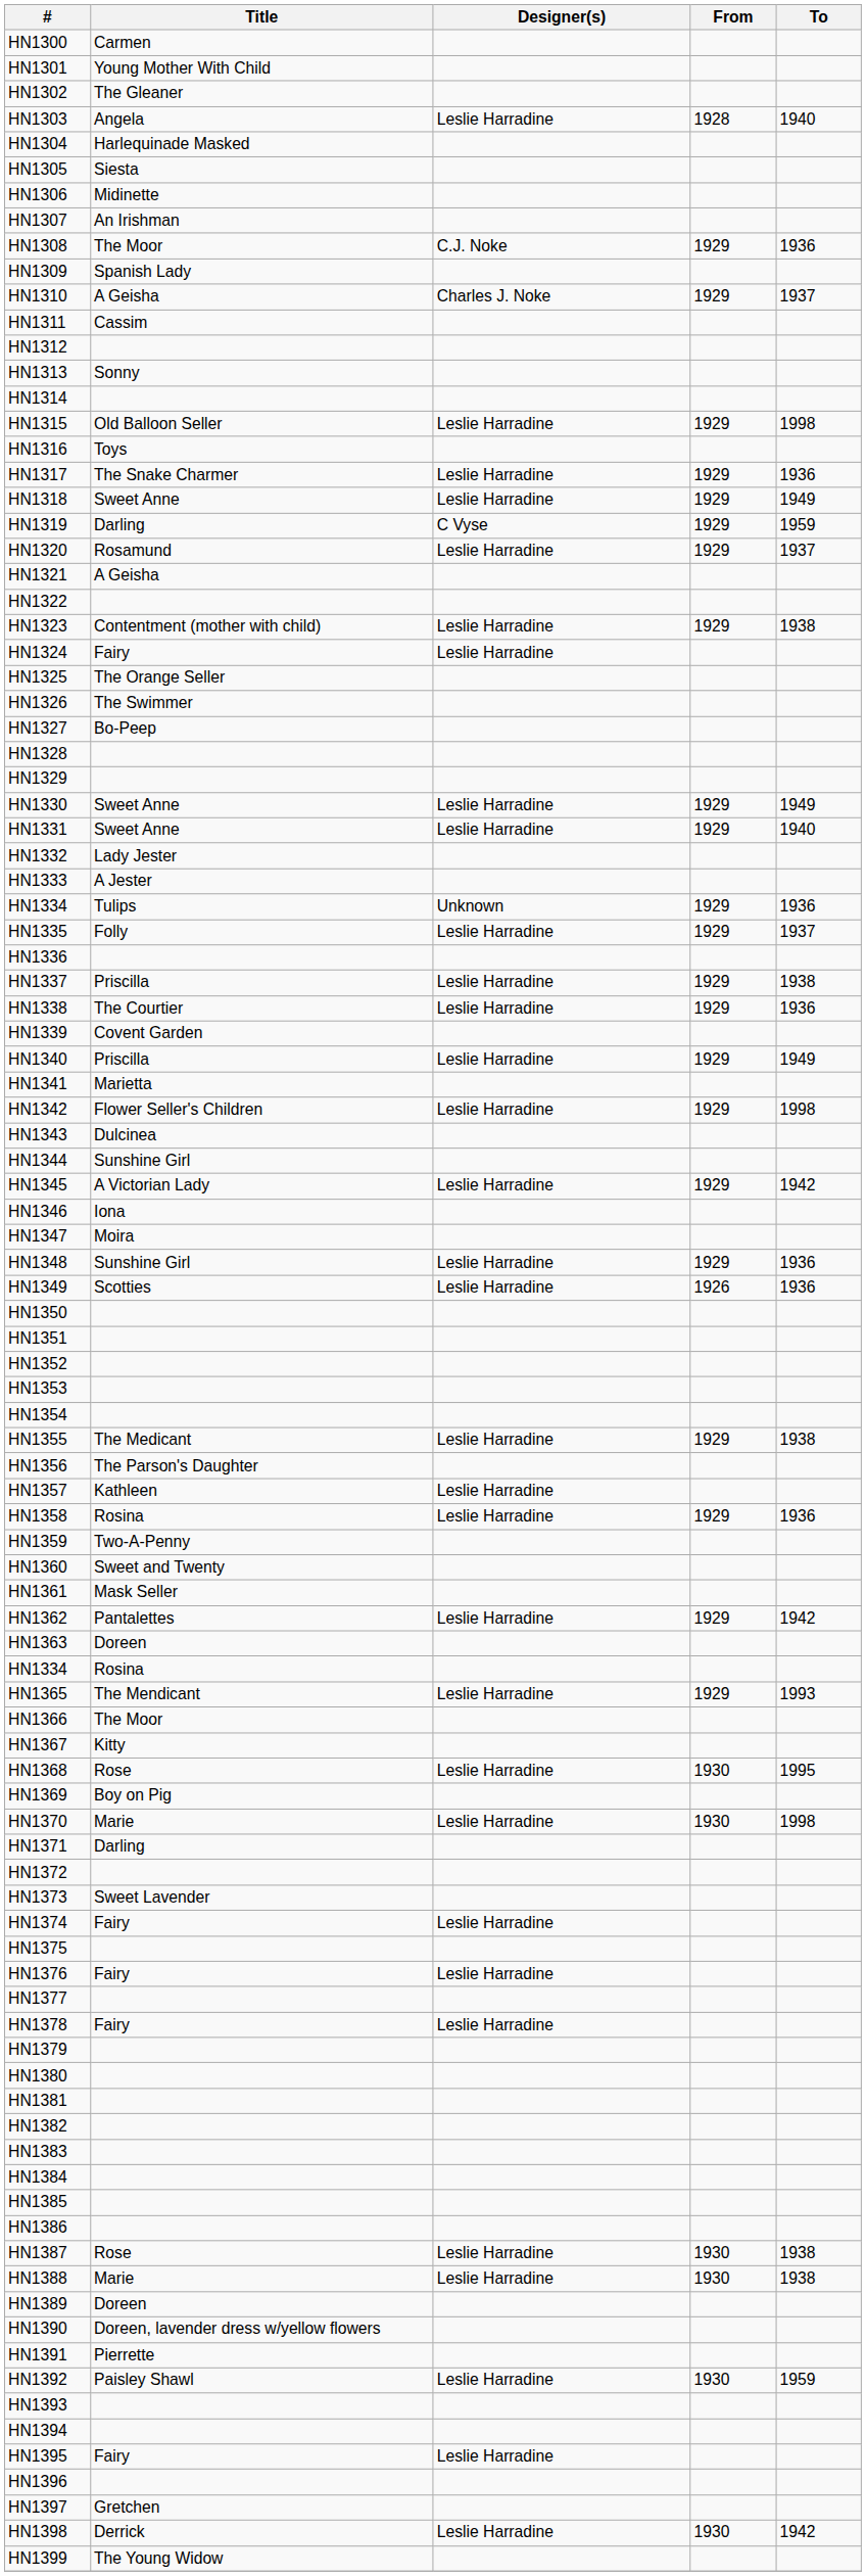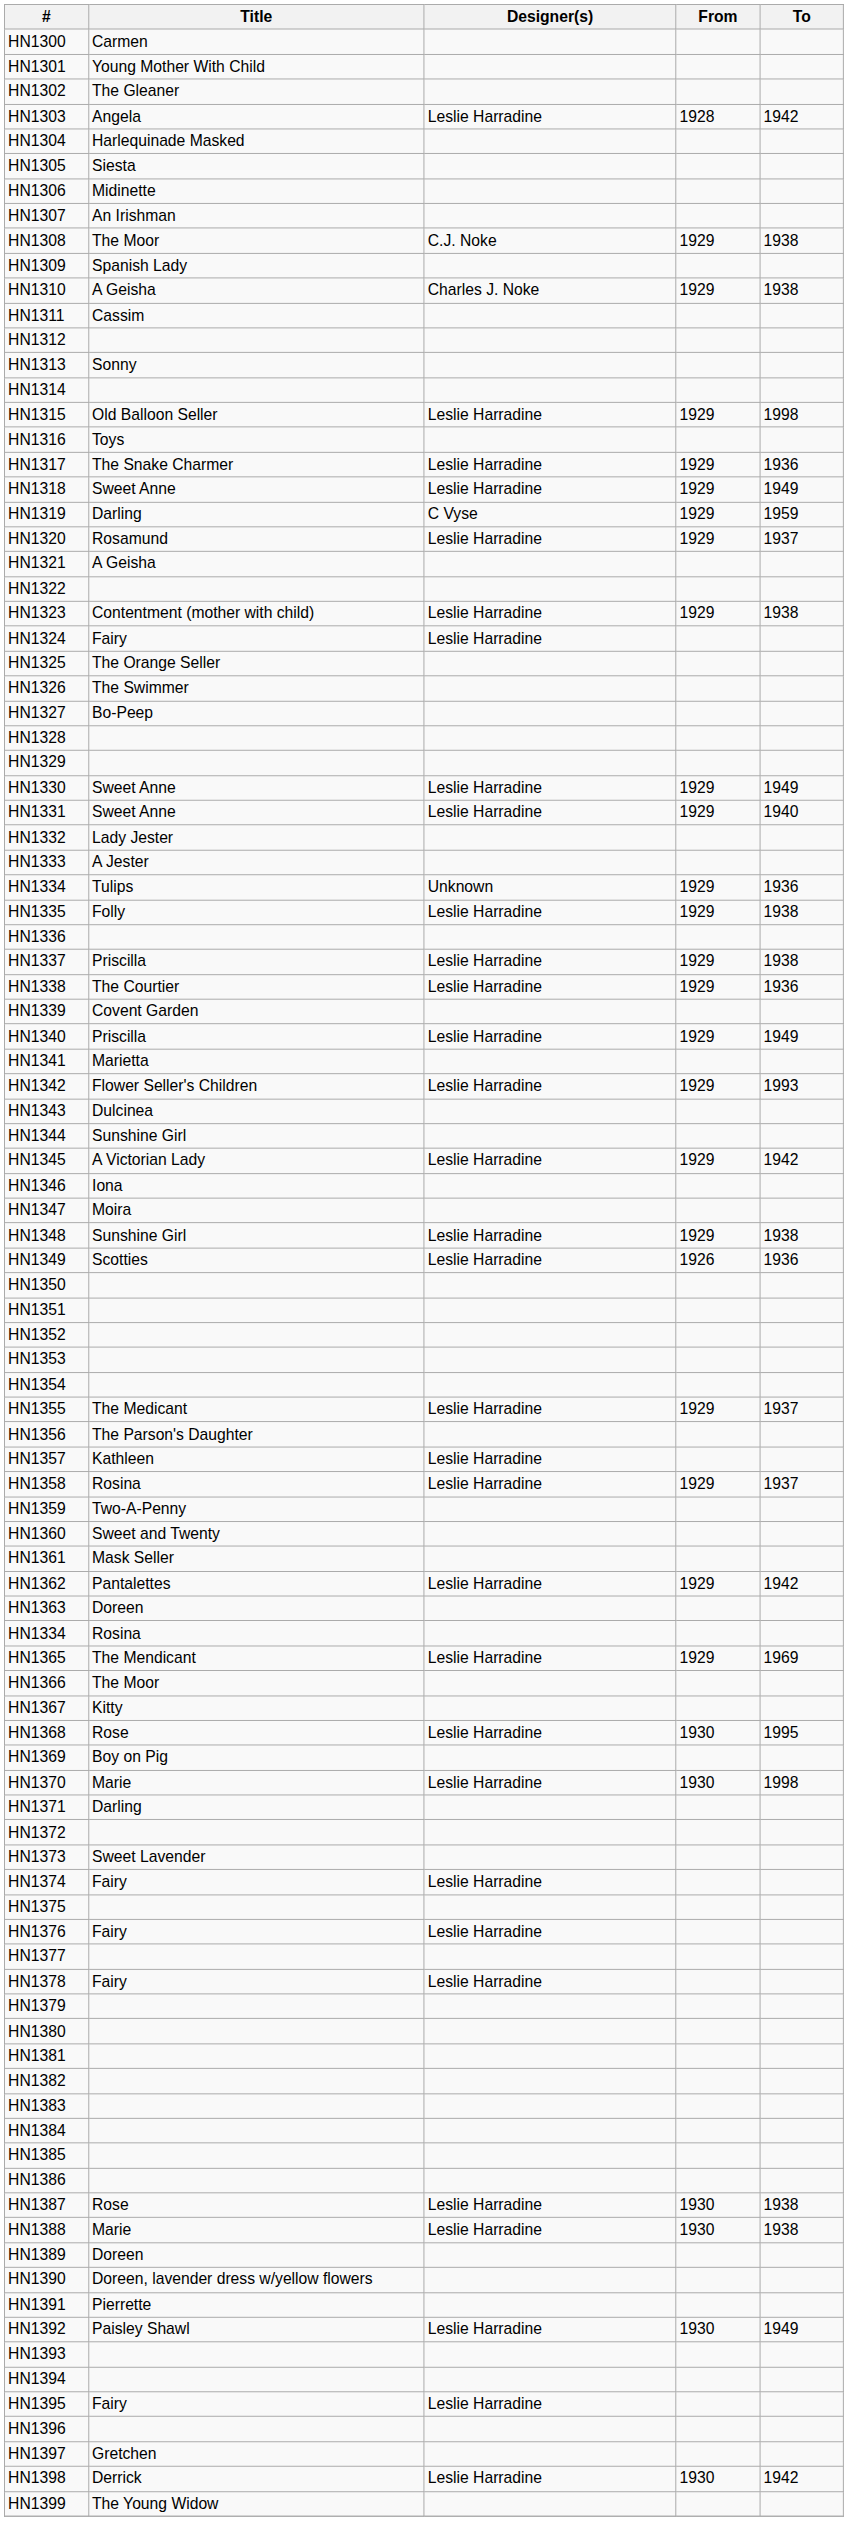 <table class="wikitable collapsible" width="97%" border="1" cellpadding="1" cellspacing="0" align="centre">
 <tr>
 <th width=10%>#</th>
 <th width=40%>Title</th>
 <th width=30%>Designer(s)</th>
 <th width=10%>From</th>
 <th width=10%>To</th>
 </tr>
 <tr>
 <td>HN1300</td>
 <td>Carmen</td>
 <td></td>
 <td></td>
 <td></td>
 </tr>
 <tr>
 <td>HN1301</td>
 <td>Young Mother With Child</td>
 <td></td>
 <td></td>
 <td></td>
 </tr>
 <tr>
 <td>HN1302</td>
 <td>The Gleaner</td>
 <td></td>
 <td></td>
 <td></td>
 </tr>
 <tr>
 <td>HN1303</td>
 <td>Angela</td>
 <td>Leslie Harradine</td>
 <td>1928</td>
-<td>1940</td>
+<td>1942</td>
 </tr>
 <tr>
 <td>HN1304</td>
 <td>Harlequinade Masked</td>
 <td></td>
 <td></td>
 <td></td>
 </tr>
 <tr>
 <td>HN1305</td>
 <td>Siesta</td>
 <td></td>
 <td></td>
 <td></td>
 </tr>
 <tr>
 <td>HN1306</td>
 <td>Midinette</td>
 <td></td>
 <td></td>
 <td></td>
 </tr>
 <tr>
 <td>HN1307</td>
 <td>An Irishman</td>
 <td></td>
 <td></td>
 <td></td>
 </tr>
 <tr>
 <td>HN1308</td>
 <td>The Moor</td>
 <td>C.J. Noke</td>
 <td>1929</td>
-<td>1936</td>
+<td>1938</td>
 </tr>
 <tr>
 <td>HN1309</td>
 <td>Spanish Lady</td>
 <td></td>
 <td></td>
 <td></td>
 </tr>
 <tr>
 <td>HN1310</td>
 <td>A Geisha</td>
 <td>Charles J. Noke</td>
 <td>1929</td>
-<td>1937</td>
+<td>1938</td>
 </tr>
 <tr>
 <td>HN1311</td>
 <td>Cassim</td>
 <td></td>
 <td></td>
 <td></td>
 </tr>
 <tr>
 <td>HN1312</td>
 <td></td>
 <td></td>
 <td></td>
 <td></td>
 </tr>
 <tr>
 <td>HN1313</td>
 <td>Sonny</td>
 <td></td>
 <td></td>
 <td></td>
 </tr>
 <tr>
 <td>HN1314</td>
 <td></td>
 <td></td>
 <td></td>
 <td></td>
 </tr>
 <tr>
 <td>HN1315</td>
 <td>Old Balloon Seller</td>
 <td>Leslie Harradine</td>
 <td>1929</td>
 <td>1998</td>
 </tr>
 <tr>
 <td>HN1316</td>
 <td>Toys</td>
 <td></td>
 <td></td>
 <td></td>
 </tr>
 <tr>
 <td>HN1317</td>
 <td>The Snake Charmer</td>
 <td>Leslie Harradine</td>
 <td>1929</td>
 <td>1936</td>
 </tr>
 <tr>
 <td>HN1318</td>
 <td>Sweet Anne</td>
 <td>Leslie Harradine</td>
 <td>1929</td>
 <td>1949</td>
 </tr>
 <tr>
 <td>HN1319</td>
 <td>Darling</td>
 <td>C Vyse</td>
 <td>1929</td>
 <td>1959</td>
 </tr>
 <tr>
 <td>HN1320</td>
 <td>Rosamund</td>
 <td>Leslie Harradine</td>
 <td>1929</td>
 <td>1937</td>
 </tr>
 <tr>
 <td>HN1321</td>
 <td>A Geisha</td>
 <td></td>
 <td></td>
 <td></td>
 </tr>
 <tr>
 <td>HN1322</td>
 <td></td>
 <td></td>
 <td></td>
 <td></td>
 </tr>
 <tr>
 <td>HN1323</td>
 <td>Contentment (mother with child)</td>
 <td>Leslie Harradine</td>
 <td>1929</td>
 <td>1938</td>
 </tr>
 <tr>
 <td>HN1324</td>
 <td>Fairy</td>
 <td>Leslie Harradine</td>
 <td></td>
 <td></td>
 </tr>
 <tr>
 <td>HN1325</td>
 <td>The Orange Seller</td>
 <td></td>
 <td></td>
 <td></td>
 </tr>
 <tr>
 <td>HN1326</td>
 <td>The Swimmer</td>
 <td></td>
 <td></td>
 <td></td>
 </tr>
 <tr>
 <td>HN1327</td>
 <td>Bo-Peep</td>
 <td></td>
 <td></td>
 <td></td>
 </tr>
 <tr>
 <td>HN1328</td>
 <td></td>
 <td></td>
 <td></td>
 <td></td>
 </tr>
 <tr>
 <td>HN1329</td>
 <td></td>
 <td></td>
 <td></td>
 <td></td>
 </tr>
 <tr>
 <td>HN1330</td>
 <td>Sweet Anne</td>
 <td>Leslie Harradine</td>
 <td>1929</td>
 <td>1949</td>
 </tr>
 <tr>
 <td>HN1331</td>
 <td>Sweet Anne</td>
 <td>Leslie Harradine</td>
 <td>1929</td>
 <td>1940</td>
 </tr>
 <tr>
 <td>HN1332</td>
 <td>Lady Jester</td>
 <td></td>
 <td></td>
 <td></td>
 </tr>
 <tr>
 <td>HN1333</td>
 <td>A Jester</td>
 <td></td>
 <td></td>
 <td></td>
 </tr>
 <tr>
 <td>HN1334</td>
 <td>Tulips</td>
 <td>Unknown</td>
 <td>1929</td>
 <td>1936</td>
 </tr>
 <tr>
 <td>HN1335</td>
 <td>Folly</td>
 <td>Leslie Harradine</td>
 <td>1929</td>
-<td>1937</td>
+<td>1938</td>
 </tr>
 <tr>
 <td>HN1336</td>
 <td></td>
 <td></td>
 <td></td>
 <td></td>
 </tr>
 <tr>
 <td>HN1337</td>
 <td>Priscilla</td>
 <td>Leslie Harradine</td>
 <td>1929</td>
 <td>1938</td>
 </tr>
 <tr>
 <td>HN1338</td>
 <td>The Courtier</td>
 <td>Leslie Harradine</td>
 <td>1929</td>
 <td>1936</td>
 </tr>
 <tr>
 <td>HN1339</td>
 <td>Covent Garden</td>
 <td></td>
 <td></td>
 <td></td>
 </tr>
 <tr>
 <td>HN1340</td>
 <td>Priscilla</td>
 <td>Leslie Harradine</td>
 <td>1929</td>
 <td>1949</td>
 </tr>
 <tr>
 <td>HN1341</td>
 <td>Marietta</td>
 <td></td>
 <td></td>
 <td></td>
 </tr>
 <tr>
 <td>HN1342</td>
 <td>Flower Seller's Children</td>
 <td>Leslie Harradine</td>
 <td>1929</td>
-<td>1998</td>
+<td>1993</td>
 </tr>
 <tr>
 <td>HN1343</td>
 <td>Dulcinea</td>
 <td></td>
 <td></td>
 <td></td>
 </tr>
 <tr>
 <td>HN1344</td>
 <td>Sunshine Girl</td>
 <td></td>
 <td></td>
 <td></td>
 </tr>
 <tr>
 <td>HN1345</td>
 <td>A Victorian Lady</td>
 <td>Leslie Harradine</td>
 <td>1929</td>
 <td>1942</td>
 </tr>
 <tr>
 <td>HN1346</td>
 <td>Iona</td>
 <td></td>
 <td></td>
 <td></td>
 </tr>
 <tr>
 <td>HN1347</td>
 <td>Moira</td>
 <td></td>
 <td></td>
 <td></td>
 </tr>
 <tr>
 <td>HN1348</td>
 <td>Sunshine Girl</td>
 <td>Leslie Harradine</td>
 <td>1929</td>
-<td>1936</td>
+<td>1938</td>
 </tr>
 <tr>
 <td>HN1349</td>
 <td>Scotties</td>
 <td>Leslie Harradine</td>
 <td>1926</td>
 <td>1936</td>
 </tr>
 <tr>
 <td>HN1350</td>
 <td></td>
 <td></td>
 <td></td>
 <td></td>
 </tr>
 <tr>
 <td>HN1351</td>
 <td></td>
 <td></td>
 <td></td>
 <td></td>
 </tr>
 <tr>
 <td>HN1352</td>
 <td></td>
 <td></td>
 <td></td>
 <td></td>
 </tr>
 <tr>
 <td>HN1353</td>
 <td></td>
 <td></td>
 <td></td>
 <td></td>
 </tr>
 <tr>
 <td>HN1354</td>
 <td></td>
 <td></td>
 <td></td>
 <td></td>
 </tr>
 <tr>
 <td>HN1355</td>
 <td>The Medicant</td>
 <td>Leslie Harradine</td>
 <td>1929</td>
-<td>1938</td>
+<td>1937</td>
 </tr>
 <tr>
 <td>HN1356</td>
 <td>The Parson's Daughter</td>
 <td></td>
 <td></td>
 <td></td>
 </tr>
 <tr>
 <td>HN1357</td>
 <td>Kathleen</td>
 <td>Leslie Harradine</td>
 <td></td>
 <td></td>
 </tr>
 <tr>
 <td>HN1358</td>
 <td>Rosina</td>
 <td>Leslie Harradine</td>
 <td>1929</td>
-<td>1936</td>
+<td>1937</td>
 </tr>
 <tr>
 <td>HN1359</td>
 <td>Two-A-Penny</td>
 <td></td>
 <td></td>
 <td></td>
 </tr>
 <tr>
 <td>HN1360</td>
 <td>Sweet and Twenty</td>
 <td></td>
 <td></td>
 <td></td>
 </tr>
 <tr>
 <td>HN1361</td>
 <td>Mask Seller</td>
 <td></td>
 <td></td>
 <td></td>
 </tr>
 <tr>
 <td>HN1362</td>
 <td>Pantalettes</td>
 <td>Leslie Harradine</td>
 <td>1929</td>
 <td>1942</td>
 </tr>
 <tr>
 <td>HN1363</td>
 <td>Doreen</td>
 <td></td>
 <td></td>
 <td></td>
 </tr>
 <tr>
 <td>HN1334</td>
 <td>Rosina</td>
 <td></td>
 <td></td>
 <td></td>
 </tr>
 <tr>
 <td>HN1365</td>
 <td>The Mendicant</td>
 <td>Leslie Harradine</td>
 <td>1929</td>
-<td>1993</td>
+<td>1969</td>
 </tr>
 <tr>
 <td>HN1366</td>
 <td>The Moor</td>
 <td></td>
 <td></td>
 <td></td>
 </tr>
 <tr>
 <td>HN1367</td>
 <td>Kitty</td>
 <td></td>
 <td></td>
 <td></td>
 </tr>
 <tr>
 <td>HN1368</td>
 <td>Rose</td>
 <td>Leslie Harradine</td>
 <td>1930</td>
 <td>1995</td>
 </tr>
 <tr>
 <td>HN1369</td>
 <td>Boy on Pig</td>
 <td></td>
 <td></td>
 <td></td>
 </tr>
 <tr>
 <td>HN1370</td>
 <td>Marie</td>
 <td>Leslie Harradine</td>
 <td>1930</td>
 <td>1998</td>
 </tr>
 <tr>
 <td>HN1371</td>
 <td>Darling</td>
 <td></td>
 <td></td>
 <td></td>
 </tr>
 <tr>
 <td>HN1372</td>
 <td></td>
 <td></td>
 <td></td>
 <td></td>
 </tr>
 <tr>
 <td>HN1373</td>
 <td>Sweet Lavender</td>
 <td></td>
 <td></td>
 <td></td>
 </tr>
 <tr>
 <td>HN1374</td>
 <td>Fairy</td>
 <td>Leslie Harradine</td>
 <td></td>
 <td></td>
 </tr>
 <tr>
 <td>HN1375</td>
 <td></td>
 <td></td>
 <td></td>
 <td></td>
 </tr>
 <tr>
 <td>HN1376</td>
 <td>Fairy</td>
 <td>Leslie Harradine</td>
 <td></td>
 <td></td>
 </tr>
 <tr>
 <td>HN1377</td>
 <td></td>
 <td></td>
 <td></td>
 <td></td>
 </tr>
 <tr>
 <td>HN1378</td>
 <td>Fairy</td>
 <td>Leslie Harradine</td>
 <td></td>
 <td></td>
 </tr>
 <tr>
 <td>HN1379</td>
 <td></td>
 <td></td>
 <td></td>
 <td></td>
 </tr>
 <tr>
 <td>HN1380</td>
 <td></td>
 <td></td>
 <td></td>
 <td></td>
 </tr>
 <tr>
 <td>HN1381</td>
 <td></td>
 <td></td>
 <td></td>
 <td></td>
 </tr>
 <tr>
 <td>HN1382</td>
 <td></td>
 <td></td>
 <td></td>
 <td></td>
 </tr>
 <tr>
 <td>HN1383</td>
 <td></td>
 <td></td>
 <td></td>
 <td></td>
 </tr>
 <tr>
 <td>HN1384</td>
 <td></td>
 <td></td>
 <td></td>
 <td></td>
 </tr>
 <tr>
 <td>HN1385</td>
 <td></td>
 <td></td>
 <td></td>
 <td></td>
 </tr>
 <tr>
 <td>HN1386</td>
 <td></td>
 <td></td>
 <td></td>
 <td></td>
 </tr>
 <tr>
 <td>HN1387</td>
 <td>Rose</td>
 <td>Leslie Harradine</td>
 <td>1930</td>
 <td>1938</td>
 </tr>
 <tr>
 <td>HN1388</td>
 <td>Marie</td>
 <td>Leslie Harradine</td>
 <td>1930</td>
 <td>1938</td>
 </tr>
 <tr>
 <td>HN1389</td>
 <td>Doreen</td>
 <td></td>
 <td></td>
 <td></td>
 </tr>
 <tr>
 <td>HN1390</td>
 <td>Doreen, lavender dress w/yellow flowers</td>
 <td></td>
 <td></td>
 <td></td>
 </tr>
 <tr>
 <td>HN1391</td>
 <td>Pierrette</td>
 <td></td>
 <td></td>
 <td></td>
 </tr>
 <tr>
 <td>HN1392</td>
 <td>Paisley Shawl</td>
 <td>Leslie Harradine</td>
 <td>1930</td>
-<td>1959</td>
+<td>1949</td>
 </tr>
 <tr>
 <td>HN1393</td>
 <td></td>
 <td></td>
 <td></td>
 <td></td>
 </tr>
 <tr>
 <td>HN1394</td>
 <td></td>
 <td></td>
 <td></td>
 <td></td>
 </tr>
 <tr>
 <td>HN1395</td>
 <td>Fairy</td>
 <td>Leslie Harradine</td>
 <td></td>
 <td></td>
 </tr>
 <tr>
 <td>HN1396</td>
 <td></td>
 <td></td>
 <td></td>
 <td></td>
 </tr>
 <tr>
 <td>HN1397</td>
 <td>Gretchen</td>
 <td></td>
 <td></td>
 <td></td>
 </tr>
 <tr>
 <td>HN1398</td>
 <td>Derrick</td>
 <td>Leslie Harradine</td>
 <td>1930</td>
 <td>1942</td>
 </tr>
 <tr>
 <td>HN1399</td>
 <td>The Young Widow</td>
 <td></td>
 <td></td>
 <td></td>
 </tr>
 <tr>
 </tr>
 </table>
